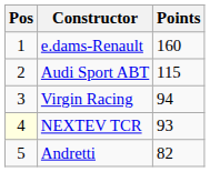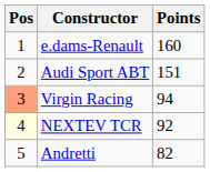 <table class="wikitable" style="font-size: 95%;">
 <tr>
 <th>Pos</th>
 <th>Constructor</th>
 <th>Points</th>
 </tr>
 <tr>
 <td align="center">1</td>
 <td> <a href='#'>e.dams-Renault</a></td>
 <td align="left">160</td>
 </tr>
 <tr>
 <td align="center">2</td>
 <td> <a href='#'>Audi Sport ABT</a></td>
-<td align="left">115</td>
+<td align="left">151</td>
 </tr>
 <tr>
-<td align="center">3</td>
+<td align="center" style="background: lightsalmon;">3</td>
 <td> <a href='#'>Virgin Racing</a></td>
 <td align="left">94</td>
 </tr>
 <tr>
 <td align="center" style="background: lightyellow;">4</td>
 <td> <a href='#'>NEXTEV TCR</a></td>
-<td align="left">93</td>
+<td align="left">92</td>
 </tr>
 <tr>
 <td align="center">5</td>
 <td> <a href='#'>Andretti</a></td>
 <td align="left">82</td>
 </tr>
 </table>
